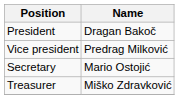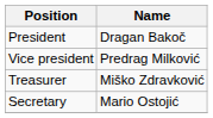 <table class="wikitable" style="text-align: center">
 <tr>
 <th align=left>Position</th>
 <th align=left>Name</th>
 </tr>
 <tr>
 <td align=left>President</td>
 <td align=left>Dragan Bakoč</td>
 </tr>
 <tr>
 <td align=left>Vice president</td>
 <td align=left>Predrag Milković</td>
 </tr>
 <tr>
+<td align=left>Treasurer</td>
+<td align=left>Miško Zdravković</td>
+</tr>
+<tr>
 <td align=left>Secretary</td>
 <td align=left>Mario Ostojić</td>
 </tr>
 <tr>
-<td align=left>Treasurer</td>
-<td align=left>Miško Zdravković</td>
-</tr>
-<tr>
 </tr>
 </table>
